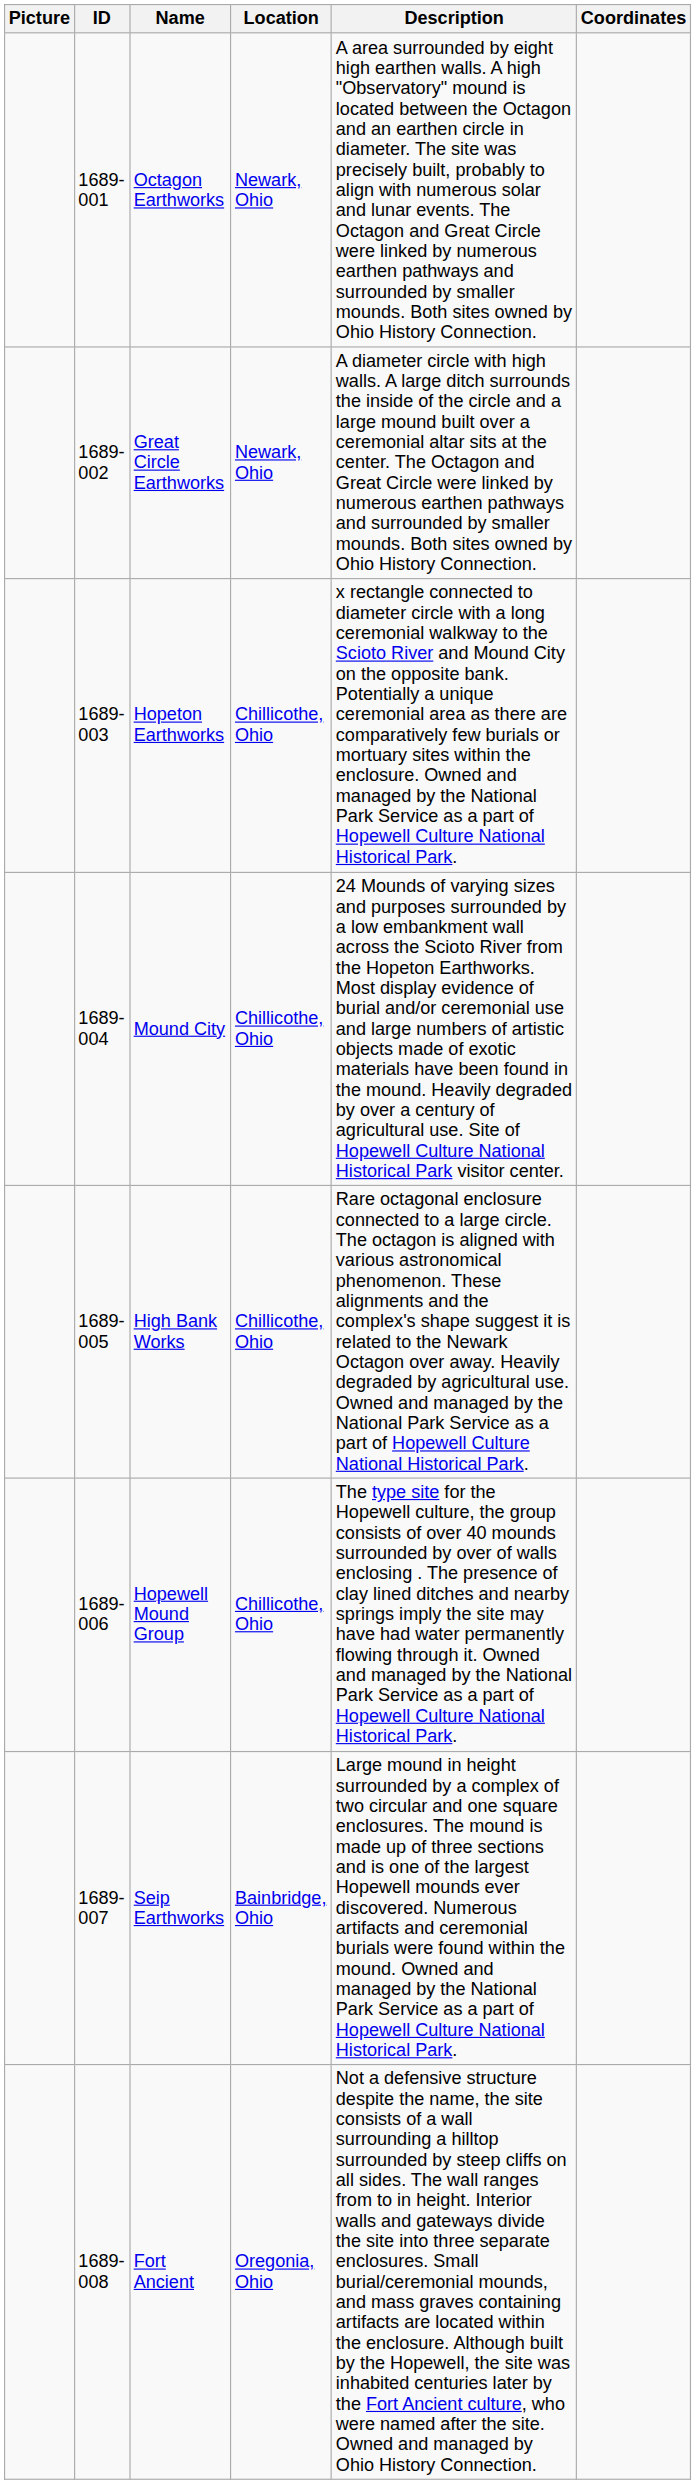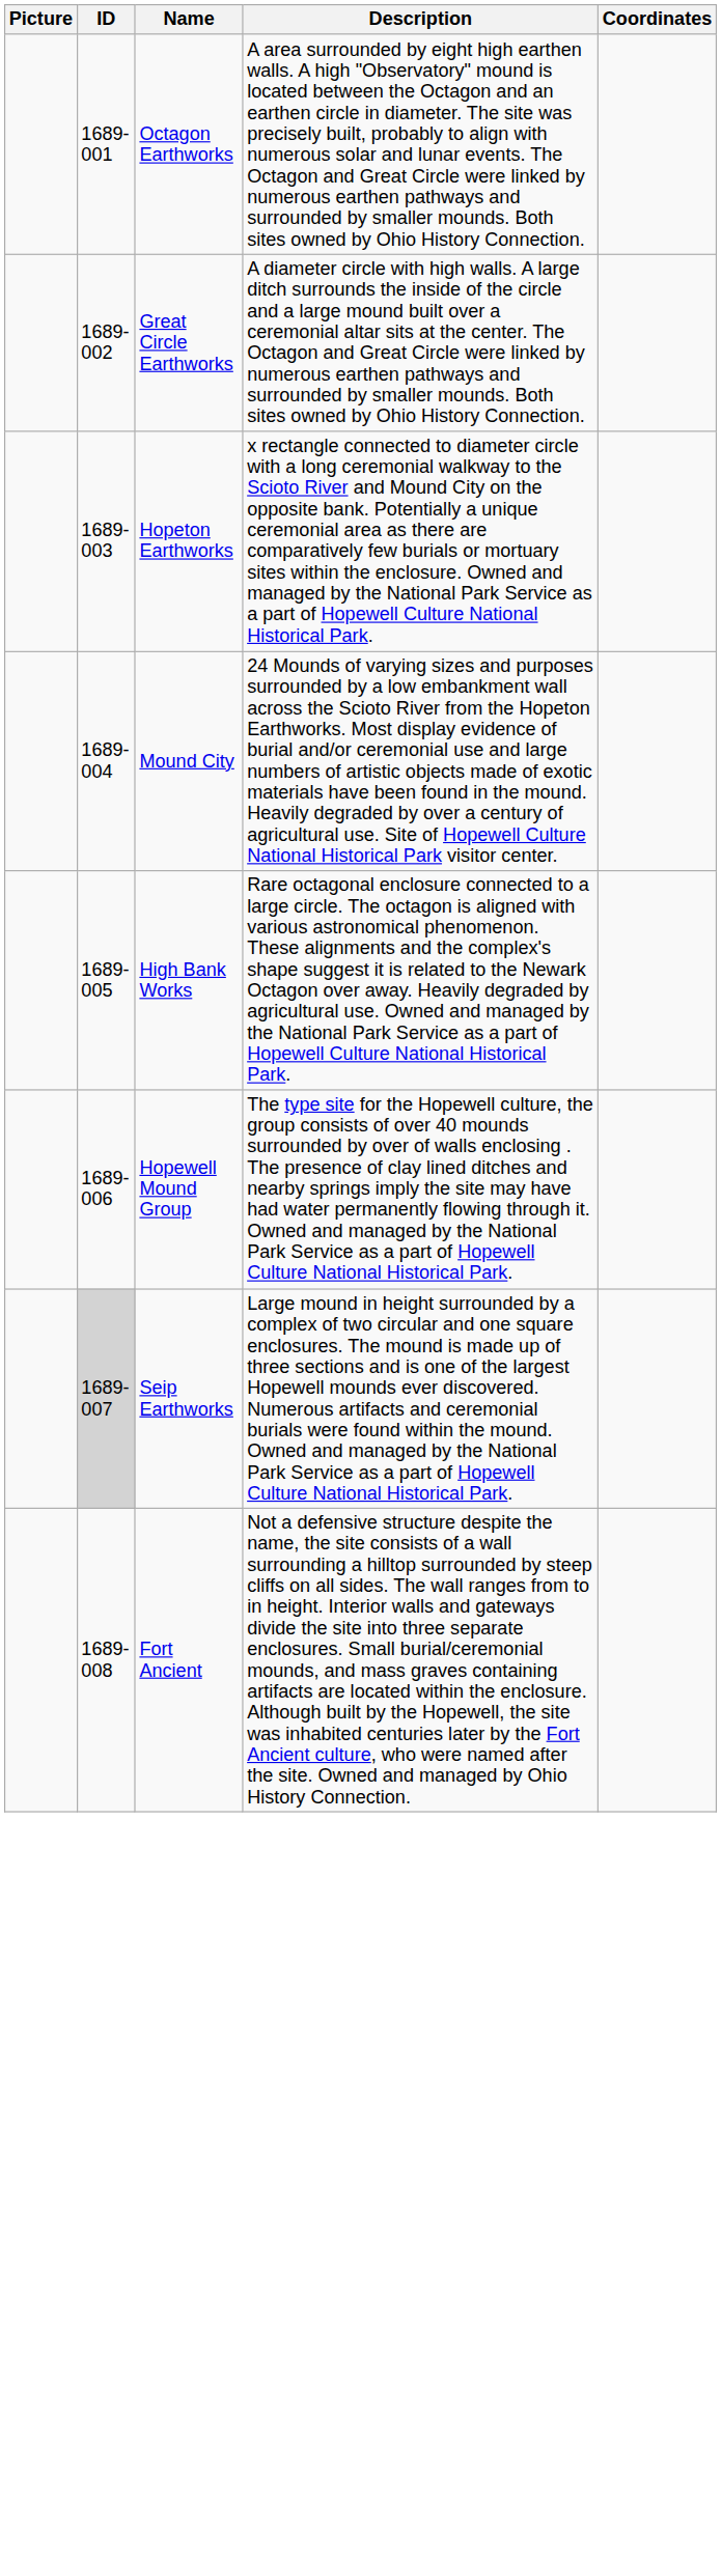 <table class="wikitable sortable">
 <tr>
 <th class="unsortable">Picture</th>
 <th>ID</th>
 <th>Name</th>
-<th>Location</th>
 <th>Description</th>
 <th>Coordinates</th>
 </tr>
 <tr>
 <td></td>
 <td>1689-001</td>
 <td><a href='#'>Octagon Earthworks</a></td>
-<td><a href='#'>Newark, Ohio</a></td>
 <td>A  area surrounded by eight  high earthen walls. A  high "Observatory" mound is located between the Octagon and an earthen circle  in diameter. The site was precisely built, probably to align with numerous solar and lunar events. The Octagon and Great Circle were linked by numerous earthen pathways and surrounded by smaller mounds. Both sites owned by Ohio History Connection.</td>
 <td></td>
 </tr>
 <tr>
 <td></td>
 <td>1689-002</td>
 <td><a href='#'>Great Circle Earthworks</a></td>
-<td><a href='#'>Newark, Ohio</a></td>
 <td>A  diameter circle with  high walls. A large ditch surrounds the inside of the circle and a large mound built over a ceremonial altar sits at the center. The Octagon and Great Circle were linked by numerous earthen pathways and surrounded by smaller mounds. Both sites owned by Ohio History Connection.</td>
 <td></td>
 </tr>
 <tr>
 <td></td>
 <td>1689-003</td>
 <td><a href='#'>Hopeton Earthworks</a></td>
-<td><a href='#'>Chillicothe, Ohio</a></td>
 <td> x  rectangle connected to  diameter circle with a long ceremonial walkway to the <a href='#'>Scioto River</a> and Mound City on the opposite bank. Potentially a unique ceremonial area as there are comparatively few burials or mortuary sites within the enclosure. Owned and managed by the National Park Service as a part of <a href='#'>Hopewell Culture National Historical Park</a>.</td>
 <td></td>
 </tr>
 <tr>
 <td></td>
 <td>1689-004</td>
 <td><a href='#'>Mound City</a></td>
-<td><a href='#'>Chillicothe, Ohio</a></td>
 <td>24 Mounds of varying sizes and purposes surrounded by a low embankment wall across the Scioto River from the Hopeton Earthworks. Most display evidence of burial and/or ceremonial use and large numbers of artistic objects made of exotic materials have been found in the mound. Heavily degraded by over a century of agricultural use. Site of <a href='#'>Hopewell Culture National Historical Park</a> visitor center.</td>
 <td></td>
 </tr>
 <tr>
 <td></td>
 <td>1689-005</td>
 <td><a href='#'>High Bank Works</a></td>
-<td><a href='#'>Chillicothe, Ohio</a></td>
 <td>Rare octagonal enclosure connected to a large circle. The octagon is aligned with various astronomical phenomenon. These alignments and the complex's shape suggest it is related to the Newark Octagon over  away. Heavily degraded by agricultural use. Owned and managed by the National Park Service as a part of <a href='#'>Hopewell Culture National Historical Park</a>.</td>
 <td></td>
 </tr>
 <tr>
 <td></td>
 <td>1689-006</td>
 <td><a href='#'>Hopewell Mound Group</a></td>
-<td><a href='#'>Chillicothe, Ohio</a></td>
 <td>The <a href='#'>type site</a> for the Hopewell culture, the group consists of over 40 mounds surrounded by over  of walls enclosing . The presence of clay lined ditches and nearby springs imply the site may have had water permanently flowing through it. Owned and managed by the National Park Service as a part of <a href='#'>Hopewell Culture National Historical Park</a>.</td>
 <td></td>
 </tr>
 <tr>
 <td></td>
-<td>1689-007</td>
+<td style="background: lightgrey;">1689-007</td>
 <td><a href='#'>Seip Earthworks</a></td>
-<td><a href='#'>Bainbridge, Ohio</a></td>
 <td>Large mound   in height surrounded by a complex of two circular and one square enclosures. The mound is made up of three sections and is one of the largest Hopewell mounds ever discovered. Numerous artifacts and ceremonial burials were found within the mound. Owned and managed by the National Park Service as a part of <a href='#'>Hopewell Culture National Historical Park</a>.</td>
 <td></td>
 </tr>
 <tr>
 <td></td>
 <td>1689-008</td>
 <td><a href='#'>Fort Ancient</a></td>
-<td><a href='#'>Oregonia, Ohio</a></td>
 <td>Not a defensive structure despite the name, the site consists of a  wall surrounding a hilltop surrounded by steep cliffs on all sides. The wall ranges from  to  in height. Interior walls and gateways divide the site into three separate enclosures. Small burial/ceremonial mounds, and mass graves containing artifacts are located within the enclosure. Although built by the Hopewell, the site was inhabited centuries later by the <a href='#'>Fort Ancient culture</a>, who were named after the site. Owned and managed by Ohio History Connection.</td>
 <td></td>
 </tr>
 </table>
